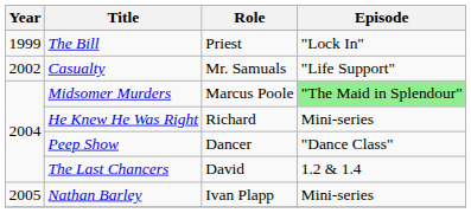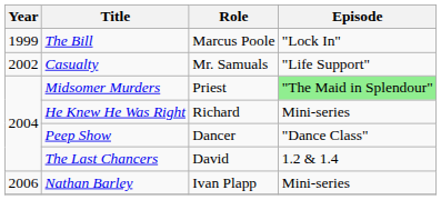 <table class="wikitable">
 <tr>
 <th>Year</th>
 <th>Title</th>
 <th>Role</th>
 <th>Episode</th>
 </tr>
 <tr>
 <td>1999</td>
 <td><em><a href='#'>The Bill</a></em></td>
-<td>Priest</td>
+<td>Marcus Poole</td>
 <td>"Lock In"</td>
 </tr>
 <tr>
 <td>2002</td>
 <td><em><a href='#'>Casualty</a></em></td>
 <td>Mr. Samuals</td>
 <td>"Life Support"</td>
 </tr>
 <tr>
 <td rowspan="4">2004</td>
 <td><em><a href='#'>Midsomer Murders</a></em></td>
-<td>Marcus Poole</td>
+<td>Priest</td>
 <td style="background: lightgreen;">"The Maid in Splendour"</td>
 </tr>
 <tr>
 <td><em><a href='#'>He Knew He Was Right</a></em></td>
 <td>Richard</td>
 <td>Mini-series</td>
 </tr>
 <tr>
 <td><em><a href='#'>Peep Show</a></em></td>
 <td>Dancer</td>
 <td>"Dance Class"</td>
 </tr>
 <tr>
 <td><em><a href='#'>The Last Chancers</a></em></td>
 <td>David</td>
 <td>1.2 & 1.4</td>
 </tr>
 <tr>
-<td>2005</td>
+<td>2006</td>
 <td><em><a href='#'>Nathan Barley</a></em></td>
 <td>Ivan Plapp</td>
 <td>Mini-series</td>
 </tr>
 <tr>
 </tr>
 </table>
